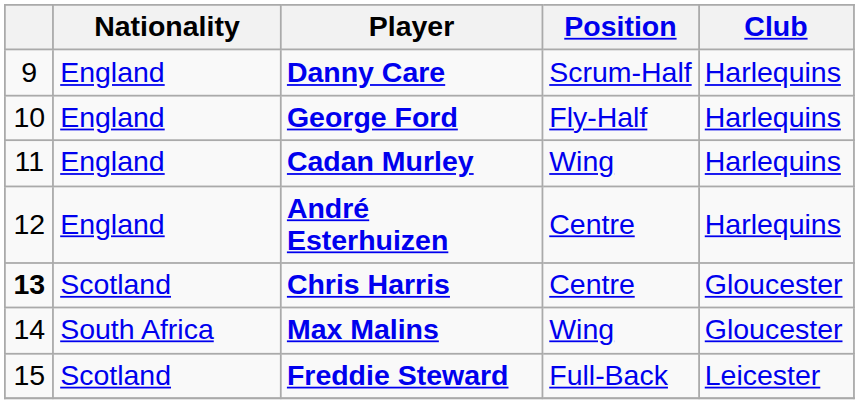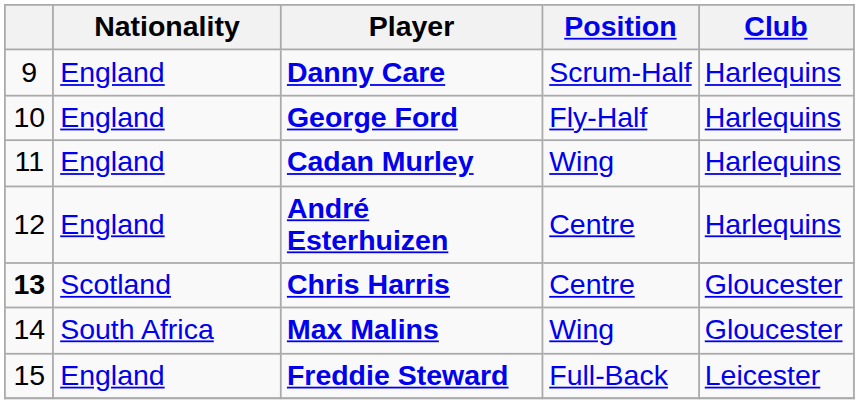 <table class="wikitable">
 <tr>
 <th width=20></th>
 <th width=120>Nationality</th>
 <th width=140>Player</th>
 <th width=80><a href='#'>Position</a></th>
 <th width=80><a href='#'>Club</a></th>
 </tr>
 <tr>
 <td align=center>9</td>
 <td> <a href='#'>England</a></td>
 <td><strong><a href='#'>Danny Care</a></strong></td>
 <td><a href='#'>Scrum-Half</a></td>
 <td><a href='#'>Harlequins</a></td>
 </tr>
 <tr>
 <td align=center>10</td>
 <td> <a href='#'>England</a></td>
 <td><strong><a href='#'>George Ford</a></strong></td>
 <td><a href='#'>Fly-Half</a></td>
 <td><a href='#'>Harlequins</a></td>
 </tr>
 <tr>
 <td align=center>11</td>
 <td> <a href='#'>England</a></td>
 <td><strong><a href='#'>Cadan Murley</a></strong></td>
 <td><a href='#'>Wing</a></td>
 <td><a href='#'>Harlequins</a></td>
 </tr>
 <tr>
 <td align=center>12</td>
 <td> <a href='#'>England</a></td>
 <td><strong><a href='#'>André Esterhuizen</a></strong></td>
 <td><a href='#'>Centre</a></td>
 <td><a href='#'>Harlequins</a></td>
 </tr>
 <tr>
 <td align=center><strong>13</strong></td>
 <td> <a href='#'>Scotland</a></td>
 <td><strong><a href='#'>Chris Harris</a></strong></td>
 <td><a href='#'>Centre</a></td>
 <td><a href='#'>Gloucester</a></td>
 </tr>
 <tr>
 <td align=center>14</td>
 <td> <a href='#'>South Africa</a></td>
 <td><strong><a href='#'>Max Malins</a></strong></td>
 <td><a href='#'>Wing</a></td>
 <td><a href='#'>Gloucester</a></td>
 </tr>
 <tr>
 <td align=center>15</td>
-<td> <a href='#'>Scotland</a></td>
+<td> <a href='#'>England</a></td>
 <td><strong><a href='#'>Freddie Steward</a></strong></td>
 <td><a href='#'>Full-Back</a></td>
 <td><a href='#'>Leicester</a></td>
 </tr>
 <tr>
 </tr>
 </table>
